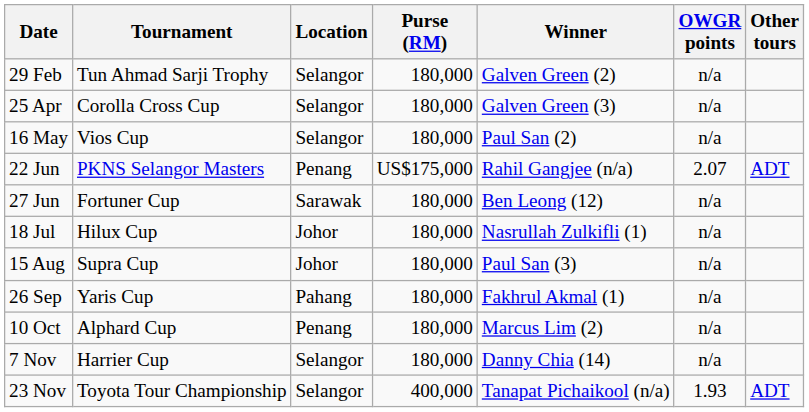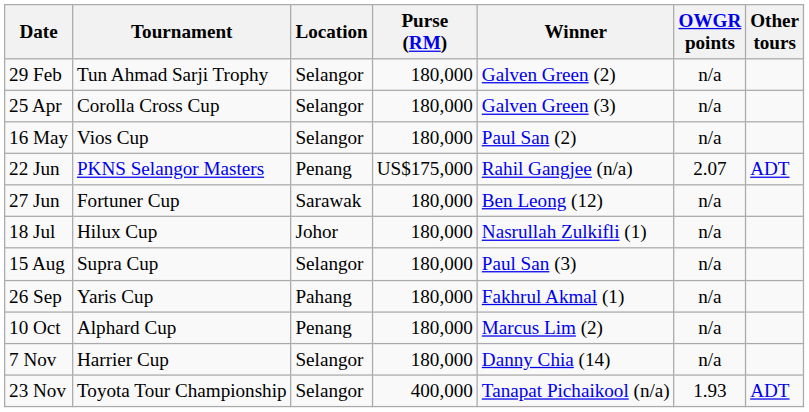 <table class="wikitable" style="font-size:95%">
 <tr>
 <th>Date</th>
 <th>Tournament</th>
 <th>Location</th>
 <th>Purse<br>(<a href='#'>RM</a>)</th>
 <th>Winner</th>
 <th><a href='#'>OWGR</a><br>points</th>
 <th>Other<br>tours</th>
 </tr>
 <tr>
 <td>29 Feb</td>
 <td>Tun Ahmad Sarji Trophy</td>
 <td>Selangor</td>
 <td align=right>180,000</td>
 <td> <a href='#'>Galven Green</a> (2)</td>
 <td align=center>n/a</td>
 <td></td>
 </tr>
 <tr>
 <td>25 Apr</td>
 <td>Corolla Cross Cup</td>
 <td>Selangor</td>
 <td align=right>180,000</td>
 <td> <a href='#'>Galven Green</a> (3)</td>
 <td align=center>n/a</td>
 <td></td>
 </tr>
 <tr>
 <td>16 May</td>
 <td>Vios Cup</td>
 <td>Selangor</td>
 <td align=right>180,000</td>
 <td> <a href='#'>Paul San</a> (2)</td>
 <td align=center>n/a</td>
 <td></td>
 </tr>
 <tr>
 <td>22 Jun</td>
 <td><a href='#'>PKNS Selangor Masters</a></td>
 <td>Penang</td>
 <td align=right>US$175,000</td>
 <td> <a href='#'>Rahil Gangjee</a> (n/a)</td>
 <td align=center>2.07</td>
 <td><a href='#'>ADT</a></td>
 </tr>
 <tr>
 <td>27 Jun</td>
 <td>Fortuner Cup</td>
 <td>Sarawak</td>
 <td align=right>180,000</td>
 <td> <a href='#'>Ben Leong</a> (12)</td>
 <td align=center>n/a</td>
 <td></td>
 </tr>
 <tr>
 <td>18 Jul</td>
 <td>Hilux Cup</td>
 <td>Johor</td>
 <td align=right>180,000</td>
 <td> <a href='#'>Nasrullah Zulkifli</a> (1)</td>
 <td align=center>n/a</td>
 <td></td>
 </tr>
 <tr>
 <td>15 Aug</td>
 <td>Supra Cup</td>
-<td>Johor</td>
+<td>Selangor</td>
 <td align=right>180,000</td>
 <td> <a href='#'>Paul San</a> (3)</td>
 <td align=center>n/a</td>
 <td></td>
 </tr>
 <tr>
 <td>26 Sep</td>
 <td>Yaris Cup</td>
 <td>Pahang</td>
 <td align=right>180,000</td>
 <td> <a href='#'>Fakhrul Akmal</a> (1)</td>
 <td align=center>n/a</td>
 <td></td>
 </tr>
 <tr>
 <td>10 Oct</td>
 <td>Alphard Cup</td>
 <td>Penang</td>
 <td align=right>180,000</td>
 <td> <a href='#'>Marcus Lim</a> (2)</td>
 <td align=center>n/a</td>
 <td></td>
 </tr>
 <tr>
 <td>7 Nov</td>
 <td>Harrier Cup</td>
 <td>Selangor</td>
 <td align=right>180,000</td>
 <td> <a href='#'>Danny Chia</a> (14)</td>
 <td align=center>n/a</td>
 <td></td>
 </tr>
 <tr>
 <td>23 Nov</td>
 <td>Toyota Tour Championship</td>
 <td>Selangor</td>
 <td align=right>400,000</td>
 <td> <a href='#'>Tanapat Pichaikool</a> (n/a)</td>
 <td align=center>1.93</td>
 <td><a href='#'>ADT</a></td>
 </tr>
 </table>
